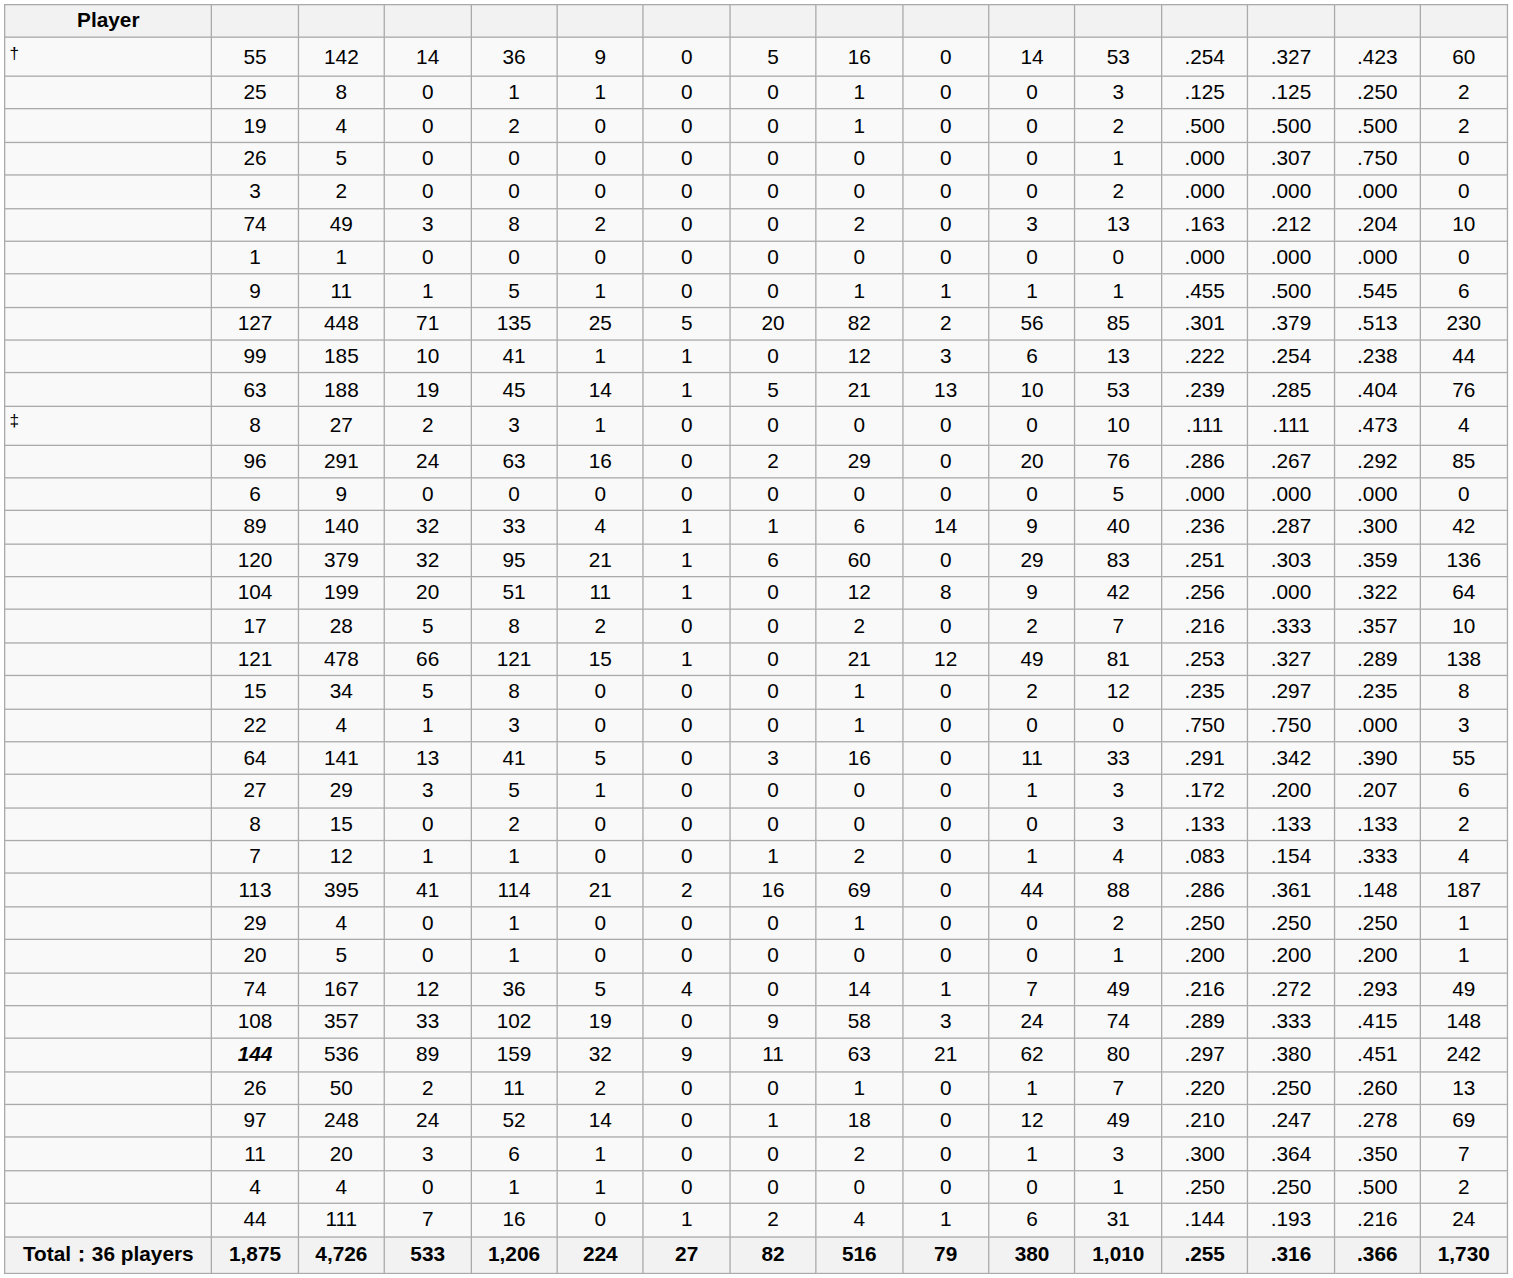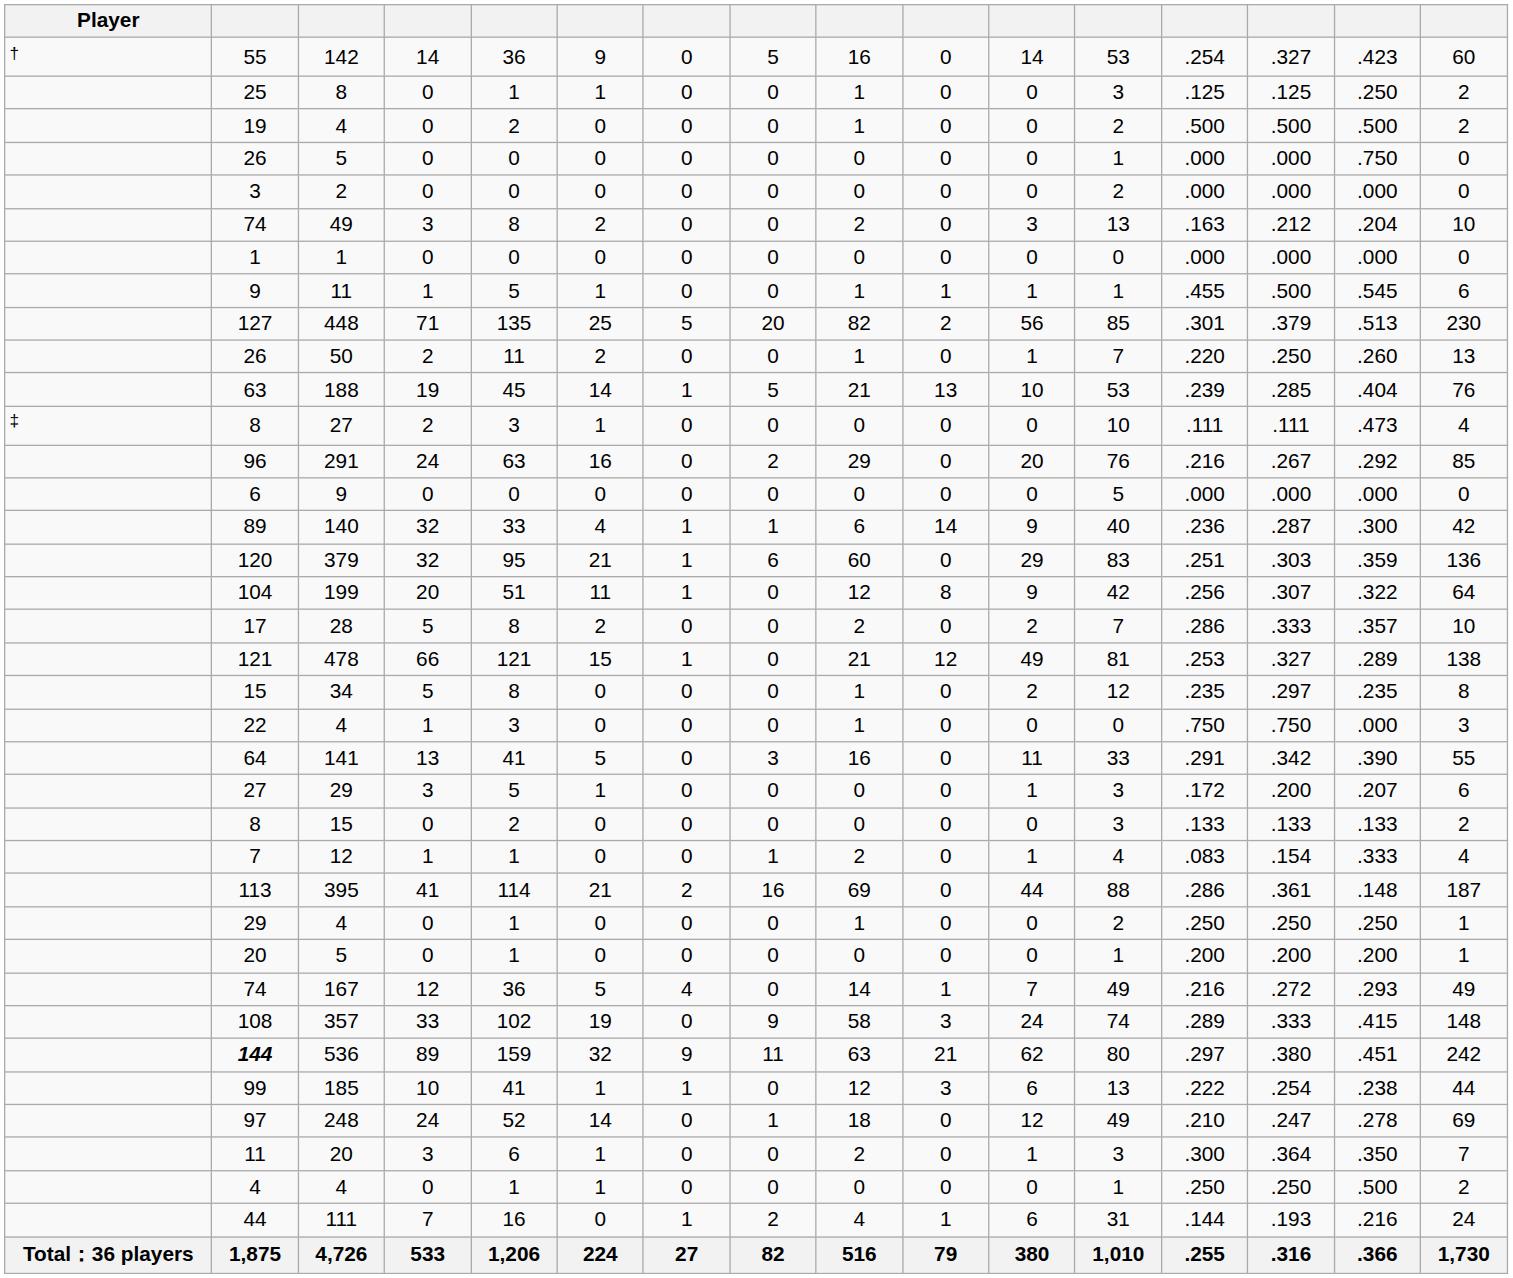 <table class="wikitable sortable" style="text-align:center;">
 <tr>
 <th width="12%">Player</th>
 <th width="5%"><a href='#'></a></th>
 <th width="5%"><a href='#'></a></th>
 <th width="5%"><a href='#'></a></th>
 <th width="5%"><a href='#'></a></th>
 <th width="5%"><a href='#'></a></th>
 <th width="5%"><a href='#'></a></th>
 <th width="5%"><a href='#'></a></th>
 <th width="5%"><a href='#'></a></th>
 <th width="5%"><a href='#'></a></th>
 <th width="5%"><a href='#'></a></th>
 <th width="5%"><a href='#'></a></th>
 <th width="5%"><a href='#'></a></th>
 <th width="5%"><a href='#'></a></th>
 <th width="5%"><a href='#'></a></th>
 <th width="5%"><a href='#'></a></th>
 </tr>
 <tr>
 <td align=left><sup>†</sup></td>
 <td>55</td>
 <td>142</td>
 <td>14</td>
 <td>36</td>
 <td>9</td>
 <td>0</td>
 <td>5</td>
 <td>16</td>
 <td>0</td>
 <td>14</td>
 <td>53</td>
 <td>.254</td>
 <td>.327</td>
 <td>.423</td>
 <td>60</td>
 </tr>
 <tr>
 <td align=left></td>
 <td>25</td>
 <td>8</td>
 <td>0</td>
 <td>1</td>
 <td>1</td>
 <td>0</td>
 <td>0</td>
 <td>1</td>
 <td>0</td>
 <td>0</td>
 <td>3</td>
 <td>.125</td>
 <td>.125</td>
 <td>.250</td>
 <td>2</td>
 </tr>
 <tr>
 <td align=left></td>
 <td>19</td>
 <td>4</td>
 <td>0</td>
 <td>2</td>
 <td>0</td>
 <td>0</td>
 <td>0</td>
 <td>1</td>
 <td>0</td>
 <td>0</td>
 <td>2</td>
 <td>.500</td>
 <td>.500</td>
 <td>.500</td>
 <td>2</td>
 </tr>
 <tr>
 <td align=left></td>
 <td>26</td>
 <td>5</td>
 <td>0</td>
 <td>0</td>
 <td>0</td>
 <td>0</td>
 <td>0</td>
 <td>0</td>
 <td>0</td>
 <td>0</td>
 <td>1</td>
 <td>.000</td>
-<td>.307</td>
+<td>.000</td>
 <td>.750</td>
 <td>0</td>
 </tr>
 <tr>
 <td align=left></td>
 <td>3</td>
 <td>2</td>
 <td>0</td>
 <td>0</td>
 <td>0</td>
 <td>0</td>
 <td>0</td>
 <td>0</td>
 <td>0</td>
 <td>0</td>
 <td>2</td>
 <td>.000</td>
 <td>.000</td>
 <td>.000</td>
 <td>0</td>
 </tr>
 <tr>
 <td align=left></td>
 <td>74</td>
 <td>49</td>
 <td>3</td>
 <td>8</td>
 <td>2</td>
 <td>0</td>
 <td>0</td>
 <td>2</td>
 <td>0</td>
 <td>3</td>
 <td>13</td>
 <td>.163</td>
 <td>.212</td>
 <td>.204</td>
 <td>10</td>
 </tr>
 <tr>
 <td align=left></td>
 <td>1</td>
 <td>1</td>
 <td>0</td>
 <td>0</td>
 <td>0</td>
 <td>0</td>
 <td>0</td>
 <td>0</td>
 <td>0</td>
 <td>0</td>
 <td>0</td>
 <td>.000</td>
 <td>.000</td>
 <td>.000</td>
 <td>0</td>
 </tr>
 <tr>
 <td align=left></td>
 <td>9</td>
 <td>11</td>
 <td>1</td>
 <td>5</td>
 <td>1</td>
 <td>0</td>
 <td>0</td>
 <td>1</td>
 <td>1</td>
 <td>1</td>
 <td>1</td>
 <td>.455</td>
 <td>.500</td>
 <td>.545</td>
 <td>6</td>
 </tr>
 <tr>
 <td align=left></td>
 <td>127</td>
 <td>448</td>
 <td>71</td>
 <td>135</td>
 <td>25</td>
 <td>5</td>
 <td>20</td>
 <td>82</td>
 <td>2</td>
 <td>56</td>
 <td>85</td>
 <td>.301</td>
 <td>.379</td>
 <td>.513</td>
 <td>230</td>
 </tr>
 <tr>
 <td align=left></td>
-<td>99</td>
-<td>185</td>
-<td>10</td>
-<td>41</td>
-<td>1</td>
+<td>26</td>
+<td>50</td>
+<td>2</td>
+<td>11</td>
+<td>2</td>
+<td>0</td>
+<td>0</td>
 <td>1</td>
 <td>0</td>
-<td>12</td>
-<td>3</td>
-<td>6</td>
+<td>1</td>
+<td>7</td>
+<td>.220</td>
+<td>.250</td>
+<td>.260</td>
 <td>13</td>
-<td>.222</td>
-<td>.254</td>
-<td>.238</td>
-<td>44</td>
 </tr>
 <tr>
 <td align=left></td>
 <td>63</td>
 <td>188</td>
 <td>19</td>
 <td>45</td>
 <td>14</td>
 <td>1</td>
 <td>5</td>
 <td>21</td>
 <td>13</td>
 <td>10</td>
 <td>53</td>
 <td>.239</td>
 <td>.285</td>
 <td>.404</td>
 <td>76</td>
 </tr>
 <tr>
 <td align=left><sup>‡</sup></td>
 <td>8</td>
 <td>27</td>
 <td>2</td>
 <td>3</td>
 <td>1</td>
 <td>0</td>
 <td>0</td>
 <td>0</td>
 <td>0</td>
 <td>0</td>
 <td>10</td>
 <td>.111</td>
 <td>.111</td>
 <td>.473</td>
 <td>4</td>
 </tr>
 <tr>
 <td align=left></td>
 <td>96</td>
 <td>291</td>
 <td>24</td>
 <td>63</td>
 <td>16</td>
 <td>0</td>
 <td>2</td>
 <td>29</td>
 <td>0</td>
 <td>20</td>
 <td>76</td>
-<td>.286</td>
+<td>.216</td>
 <td>.267</td>
 <td>.292</td>
 <td>85</td>
 </tr>
 <tr>
 <td align=left></td>
 <td>6</td>
 <td>9</td>
 <td>0</td>
 <td>0</td>
 <td>0</td>
 <td>0</td>
 <td>0</td>
 <td>0</td>
 <td>0</td>
 <td>0</td>
 <td>5</td>
 <td>.000</td>
 <td>.000</td>
 <td>.000</td>
 <td>0</td>
 </tr>
 <tr>
 <td align=left></td>
 <td>89</td>
 <td>140</td>
 <td>32</td>
 <td>33</td>
 <td>4</td>
 <td>1</td>
 <td>1</td>
 <td>6</td>
 <td>14</td>
 <td>9</td>
 <td>40</td>
 <td>.236</td>
 <td>.287</td>
 <td>.300</td>
 <td>42</td>
 </tr>
 <tr>
 <td align=left></td>
 <td>120</td>
 <td>379</td>
 <td>32</td>
 <td>95</td>
 <td>21</td>
 <td>1</td>
 <td>6</td>
 <td>60</td>
 <td>0</td>
 <td>29</td>
 <td>83</td>
 <td>.251</td>
 <td>.303</td>
 <td>.359</td>
 <td>136</td>
 </tr>
 <tr>
 <td align=left></td>
 <td>104</td>
 <td>199</td>
 <td>20</td>
 <td>51</td>
 <td>11</td>
 <td>1</td>
 <td>0</td>
 <td>12</td>
 <td>8</td>
 <td>9</td>
 <td>42</td>
 <td>.256</td>
-<td>.000</td>
+<td>.307</td>
 <td>.322</td>
 <td>64</td>
 </tr>
 <tr>
 <td align=left></td>
 <td>17</td>
 <td>28</td>
 <td>5</td>
 <td>8</td>
 <td>2</td>
 <td>0</td>
 <td>0</td>
 <td>2</td>
 <td>0</td>
 <td>2</td>
 <td>7</td>
-<td>.216</td>
+<td>.286</td>
 <td>.333</td>
 <td>.357</td>
 <td>10</td>
 </tr>
 <tr>
 <td align=left></td>
 <td>121</td>
 <td>478</td>
 <td>66</td>
 <td>121</td>
 <td>15</td>
 <td>1</td>
 <td>0</td>
 <td>21</td>
 <td>12</td>
 <td>49</td>
 <td>81</td>
 <td>.253</td>
 <td>.327</td>
 <td>.289</td>
 <td>138</td>
 </tr>
 <tr>
 <td align=left></td>
 <td>15</td>
 <td>34</td>
 <td>5</td>
 <td>8</td>
 <td>0</td>
 <td>0</td>
 <td>0</td>
 <td>1</td>
 <td>0</td>
 <td>2</td>
 <td>12</td>
 <td>.235</td>
 <td>.297</td>
 <td>.235</td>
 <td>8</td>
 </tr>
 <tr>
 <td align=left></td>
 <td>22</td>
 <td>4</td>
 <td>1</td>
 <td>3</td>
 <td>0</td>
 <td>0</td>
 <td>0</td>
 <td>1</td>
 <td>0</td>
 <td>0</td>
 <td>0</td>
 <td>.750</td>
 <td>.750</td>
 <td>.000</td>
 <td>3</td>
 </tr>
 <tr>
 <td align=left></td>
 <td>64</td>
 <td>141</td>
 <td>13</td>
 <td>41</td>
 <td>5</td>
 <td>0</td>
 <td>3</td>
 <td>16</td>
 <td>0</td>
 <td>11</td>
 <td>33</td>
 <td>.291</td>
 <td>.342</td>
 <td>.390</td>
 <td>55</td>
 </tr>
 <tr>
 <td align=left></td>
 <td>27</td>
 <td>29</td>
 <td>3</td>
 <td>5</td>
 <td>1</td>
 <td>0</td>
 <td>0</td>
 <td>0</td>
 <td>0</td>
 <td>1</td>
 <td>3</td>
 <td>.172</td>
 <td>.200</td>
 <td>.207</td>
 <td>6</td>
 </tr>
 <tr>
 <td align=left></td>
 <td>8</td>
 <td>15</td>
 <td>0</td>
 <td>2</td>
 <td>0</td>
 <td>0</td>
 <td>0</td>
 <td>0</td>
 <td>0</td>
 <td>0</td>
 <td>3</td>
 <td>.133</td>
 <td>.133</td>
 <td>.133</td>
 <td>2</td>
 </tr>
 <tr>
 <td align=left></td>
 <td>7</td>
 <td>12</td>
 <td>1</td>
 <td>1</td>
 <td>0</td>
 <td>0</td>
 <td>1</td>
 <td>2</td>
 <td>0</td>
 <td>1</td>
 <td>4</td>
 <td>.083</td>
 <td>.154</td>
 <td>.333</td>
 <td>4</td>
 </tr>
 <tr>
 <td align=left></td>
 <td>113</td>
 <td>395</td>
 <td>41</td>
 <td>114</td>
 <td>21</td>
 <td>2</td>
 <td>16</td>
 <td>69</td>
 <td>0</td>
 <td>44</td>
 <td>88</td>
 <td>.286</td>
 <td>.361</td>
 <td>.148</td>
 <td>187</td>
 </tr>
 <tr>
 <td align=left></td>
 <td>29</td>
 <td>4</td>
 <td>0</td>
 <td>1</td>
 <td>0</td>
 <td>0</td>
 <td>0</td>
 <td>1</td>
 <td>0</td>
 <td>0</td>
 <td>2</td>
 <td>.250</td>
 <td>.250</td>
 <td>.250</td>
 <td>1</td>
 </tr>
 <tr>
 <td align=left></td>
 <td>20</td>
 <td>5</td>
 <td>0</td>
 <td>1</td>
 <td>0</td>
 <td>0</td>
 <td>0</td>
 <td>0</td>
 <td>0</td>
 <td>0</td>
 <td>1</td>
 <td>.200</td>
 <td>.200</td>
 <td>.200</td>
 <td>1</td>
 </tr>
 <tr>
 <td align=left></td>
 <td>74</td>
 <td>167</td>
 <td>12</td>
 <td>36</td>
 <td>5</td>
 <td>4</td>
 <td>0</td>
 <td>14</td>
 <td>1</td>
 <td>7</td>
 <td>49</td>
 <td>.216</td>
 <td>.272</td>
 <td>.293</td>
 <td>49</td>
 </tr>
 <tr>
 <td align=left></td>
 <td>108</td>
 <td>357</td>
 <td>33</td>
 <td>102</td>
 <td>19</td>
 <td>0</td>
 <td>9</td>
 <td>58</td>
 <td>3</td>
 <td>24</td>
 <td>74</td>
 <td>.289</td>
 <td>.333</td>
 <td>.415</td>
 <td>148</td>
 </tr>
 <tr>
 <td align=left></td>
 <td><strong><em>144</em></strong></td>
 <td>536</td>
 <td>89</td>
 <td>159</td>
 <td>32</td>
 <td>9</td>
 <td>11</td>
 <td>63</td>
 <td>21</td>
 <td>62</td>
 <td>80</td>
 <td>.297</td>
 <td>.380</td>
 <td>.451</td>
 <td>242</td>
 </tr>
 <tr>
 <td align=left></td>
-<td>26</td>
-<td>50</td>
-<td>2</td>
-<td>11</td>
-<td>2</td>
-<td>0</td>
-<td>0</td>
+<td>99</td>
+<td>185</td>
+<td>10</td>
+<td>41</td>
+<td>1</td>
 <td>1</td>
 <td>0</td>
-<td>1</td>
-<td>7</td>
-<td>.220</td>
-<td>.250</td>
-<td>.260</td>
+<td>12</td>
+<td>3</td>
+<td>6</td>
 <td>13</td>
+<td>.222</td>
+<td>.254</td>
+<td>.238</td>
+<td>44</td>
 </tr>
 <tr>
 <td align=left></td>
 <td>97</td>
 <td>248</td>
 <td>24</td>
 <td>52</td>
 <td>14</td>
 <td>0</td>
 <td>1</td>
 <td>18</td>
 <td>0</td>
 <td>12</td>
 <td>49</td>
 <td>.210</td>
 <td>.247</td>
 <td>.278</td>
 <td>69</td>
 </tr>
 <tr>
 <td align=left></td>
 <td>11</td>
 <td>20</td>
 <td>3</td>
 <td>6</td>
 <td>1</td>
 <td>0</td>
 <td>0</td>
 <td>2</td>
 <td>0</td>
 <td>1</td>
 <td>3</td>
 <td>.300</td>
 <td>.364</td>
 <td>.350</td>
 <td>7</td>
 </tr>
 <tr>
 <td align=left></td>
 <td>4</td>
 <td>4</td>
 <td>0</td>
 <td>1</td>
 <td>1</td>
 <td>0</td>
 <td>0</td>
 <td>0</td>
 <td>0</td>
 <td>0</td>
 <td>1</td>
 <td>.250</td>
 <td>.250</td>
 <td>.500</td>
 <td>2</td>
 </tr>
 <tr>
 <td align=left></td>
 <td>44</td>
 <td>111</td>
 <td>7</td>
 <td>16</td>
 <td>0</td>
 <td>1</td>
 <td>2</td>
 <td>4</td>
 <td>1</td>
 <td>6</td>
 <td>31</td>
 <td>.144</td>
 <td>.193</td>
 <td>.216</td>
 <td>24</td>
 </tr>
 <tr>
 <th>Total：36 players</th>
 <th>1,875</th>
 <th>4,726</th>
 <th>533</th>
 <th>1,206</th>
 <th>224</th>
 <th>27</th>
 <th>82</th>
 <th>516</th>
 <th>79</th>
 <th>380</th>
 <th>1,010</th>
 <th>.255</th>
 <th>.316</th>
 <th>.366</th>
 <th>1,730</th>
 </tr>
 </table>
